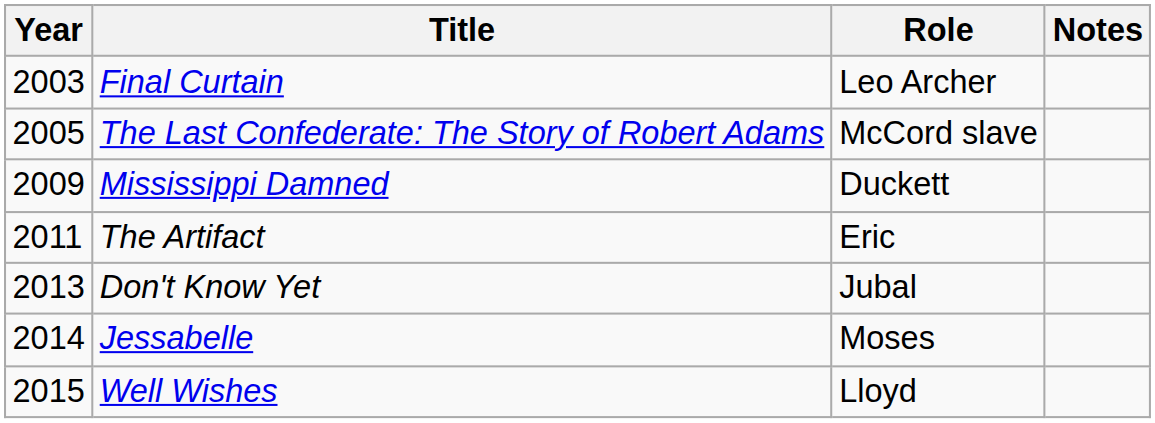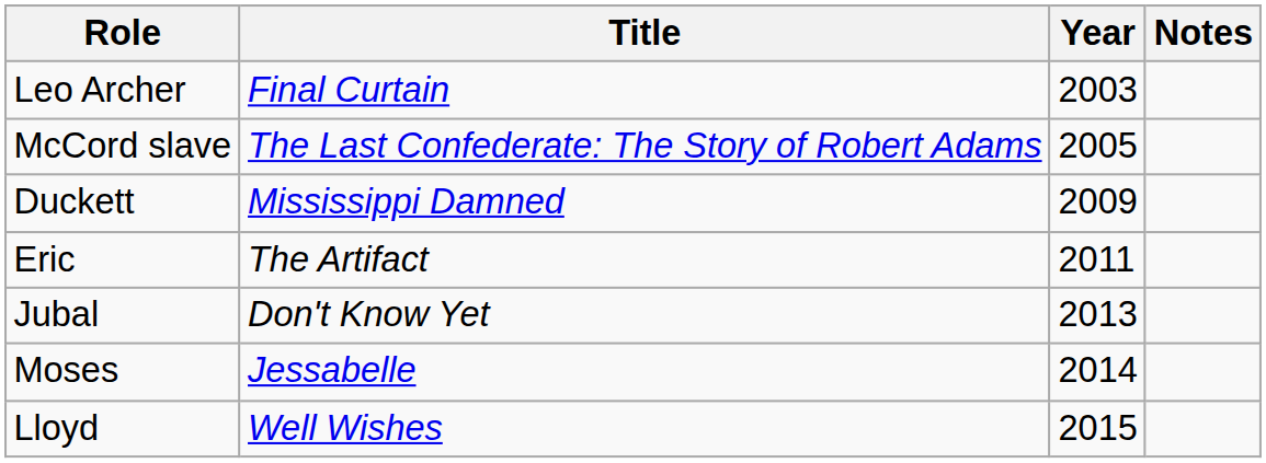 <table class="wikitable sortable">
 <tr>
+<th>Role</th>
+<th>Title</th>
 <th>Year</th>
-<th>Title</th>
-<th>Role</th>
 <th>Notes</th>
 </tr>
 <tr>
+<td>Leo Archer</td>
+<td><a href='#'><em>Final Curtain</em></a></td>
 <td>2003</td>
-<td><a href='#'><em>Final Curtain</em></a></td>
-<td>Leo Archer</td>
 <td></td>
 </tr>
 <tr>
+<td>McCord slave</td>
+<td><em><a href='#'>The Last Confederate: The Story of Robert Adams</a></em></td>
 <td>2005</td>
-<td><em><a href='#'>The Last Confederate: The Story of Robert Adams</a></em></td>
-<td>McCord slave</td>
 <td></td>
 </tr>
 <tr>
+<td>Duckett</td>
+<td><em><a href='#'>Mississippi Damned</a></em></td>
 <td>2009</td>
-<td><em><a href='#'>Mississippi Damned</a></em></td>
-<td>Duckett</td>
 <td></td>
 </tr>
 <tr>
+<td>Eric</td>
+<td><em>The Artifact</em></td>
 <td>2011</td>
-<td><em>The Artifact</em></td>
-<td>Eric</td>
 <td></td>
 </tr>
 <tr>
+<td>Jubal</td>
+<td><em>Don't Know Yet</em></td>
 <td>2013</td>
-<td><em>Don't Know Yet</em></td>
-<td>Jubal</td>
 <td></td>
 </tr>
 <tr>
+<td>Moses</td>
+<td><em><a href='#'>Jessabelle</a></em></td>
 <td>2014</td>
-<td><em><a href='#'>Jessabelle</a></em></td>
-<td>Moses</td>
 <td></td>
 </tr>
 <tr>
+<td>Lloyd</td>
+<td><em><a href='#'>Well Wishes</a></em></td>
 <td>2015</td>
-<td><em><a href='#'>Well Wishes</a></em></td>
-<td>Lloyd</td>
 <td></td>
 </tr>
 </table>
